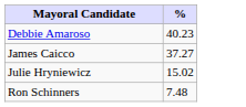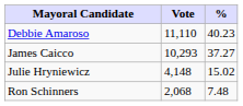 <table class="wikitable">
 <tr>
 <th style="background:#ddf; width:200px;">Mayoral Candidate</th>
+<th style="background:#ddf; width:50px;">Vote</th>
 <th style="background:#ddf; width:30px;">%</th>
 </tr>
 <tr>
 <td><a href='#'>Debbie Amaroso</a></td>
+<td>11,110</td>
 <td>40.23</td>
 </tr>
 <tr>
 <td>James Caicco</td>
+<td>10,293</td>
 <td>37.27</td>
 </tr>
 <tr>
 <td>Julie Hryniewicz</td>
+<td>4,148</td>
 <td>15.02</td>
 </tr>
 <tr>
 <td>Ron Schinners</td>
+<td>2,068</td>
 <td>7.48</td>
 </tr>
 </table>
